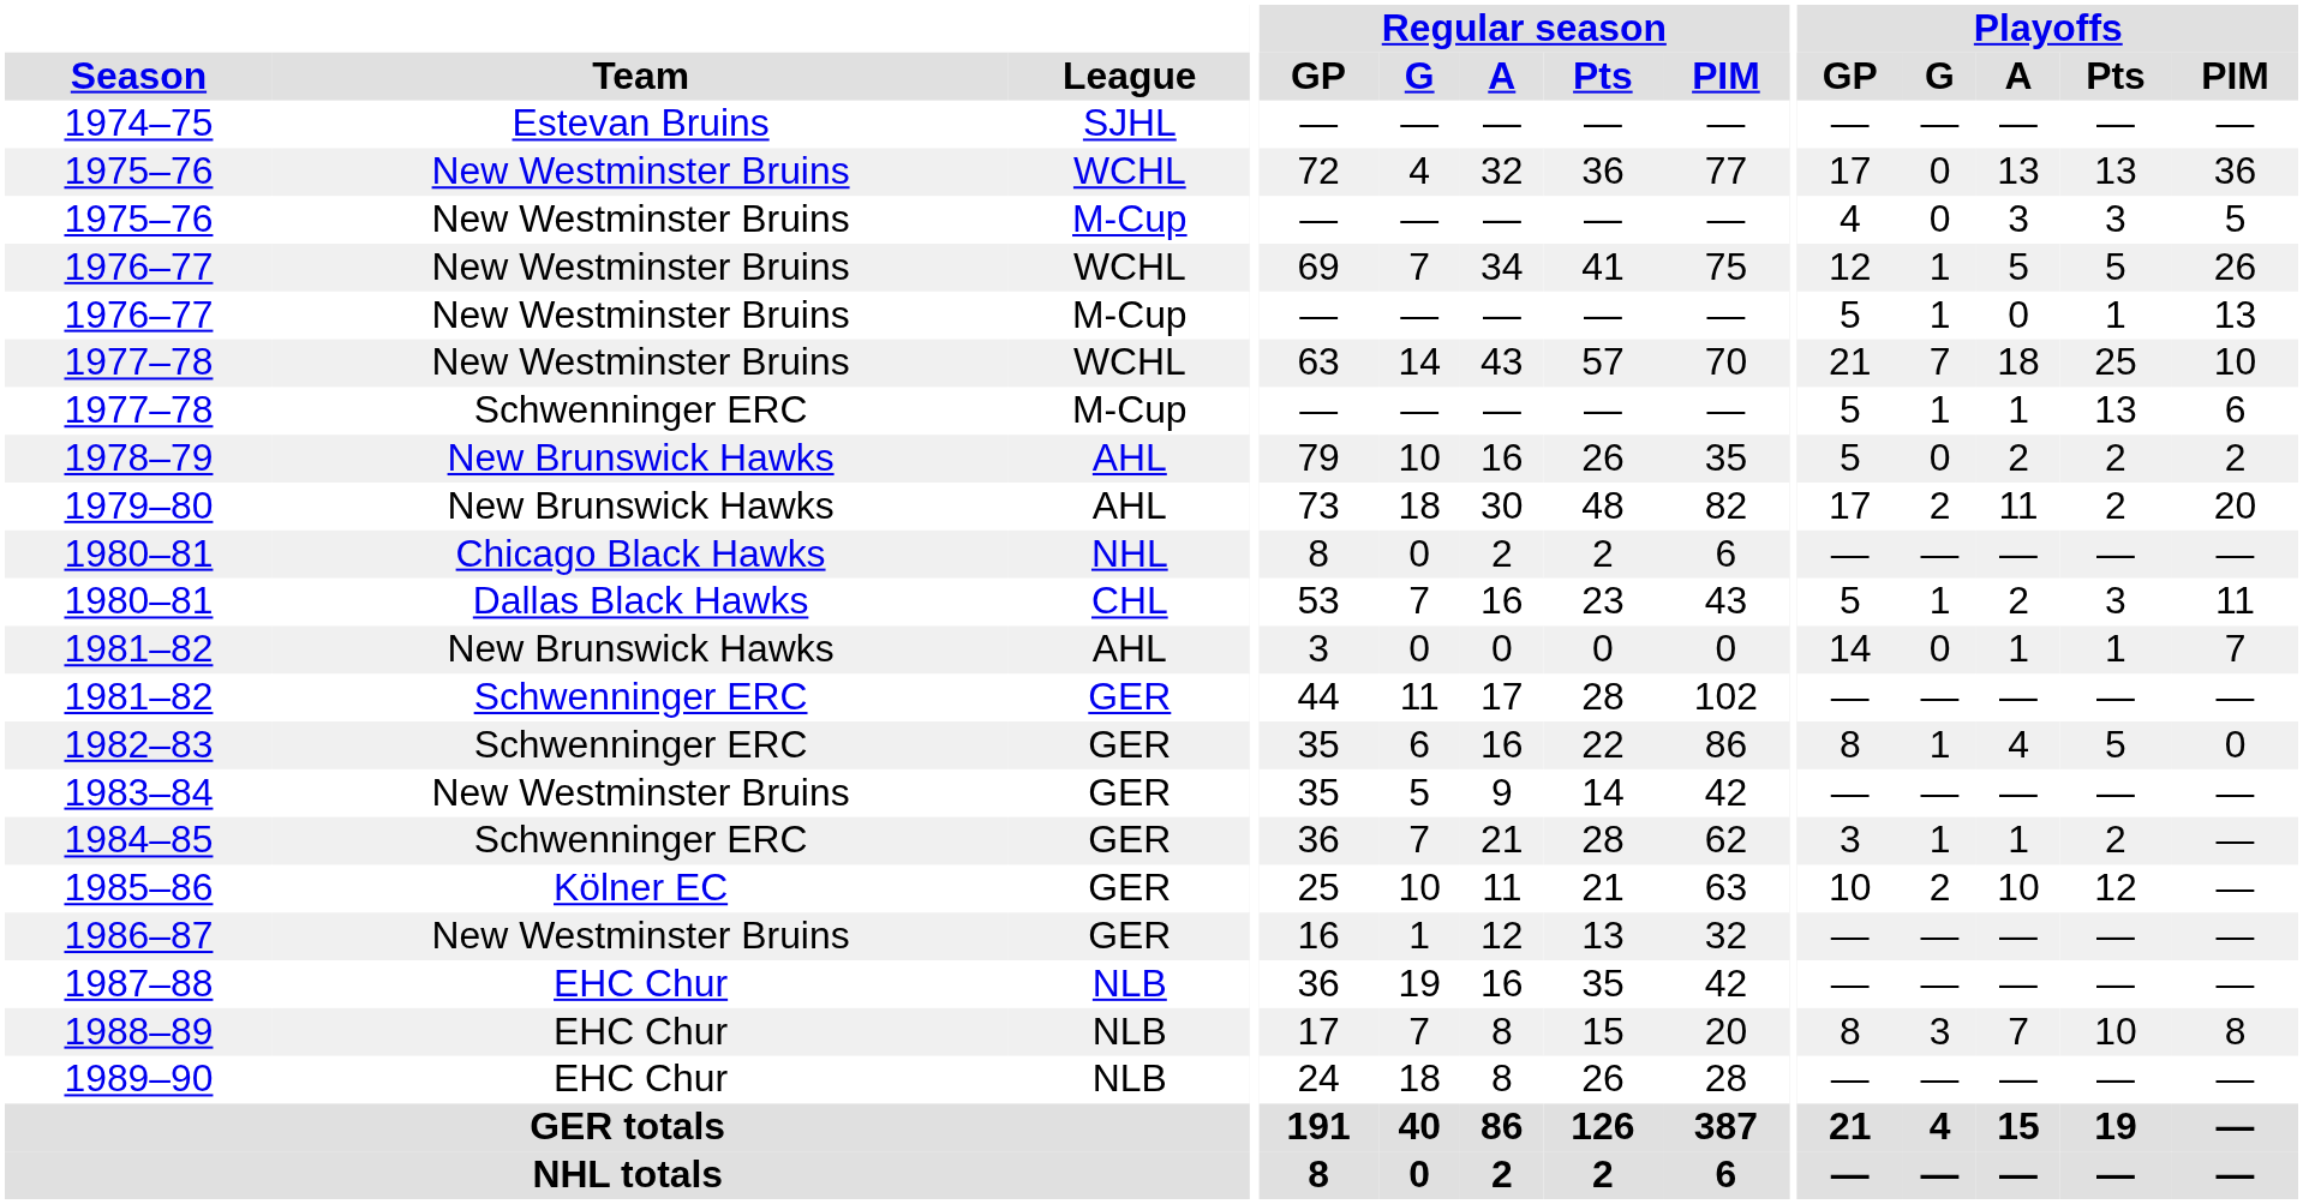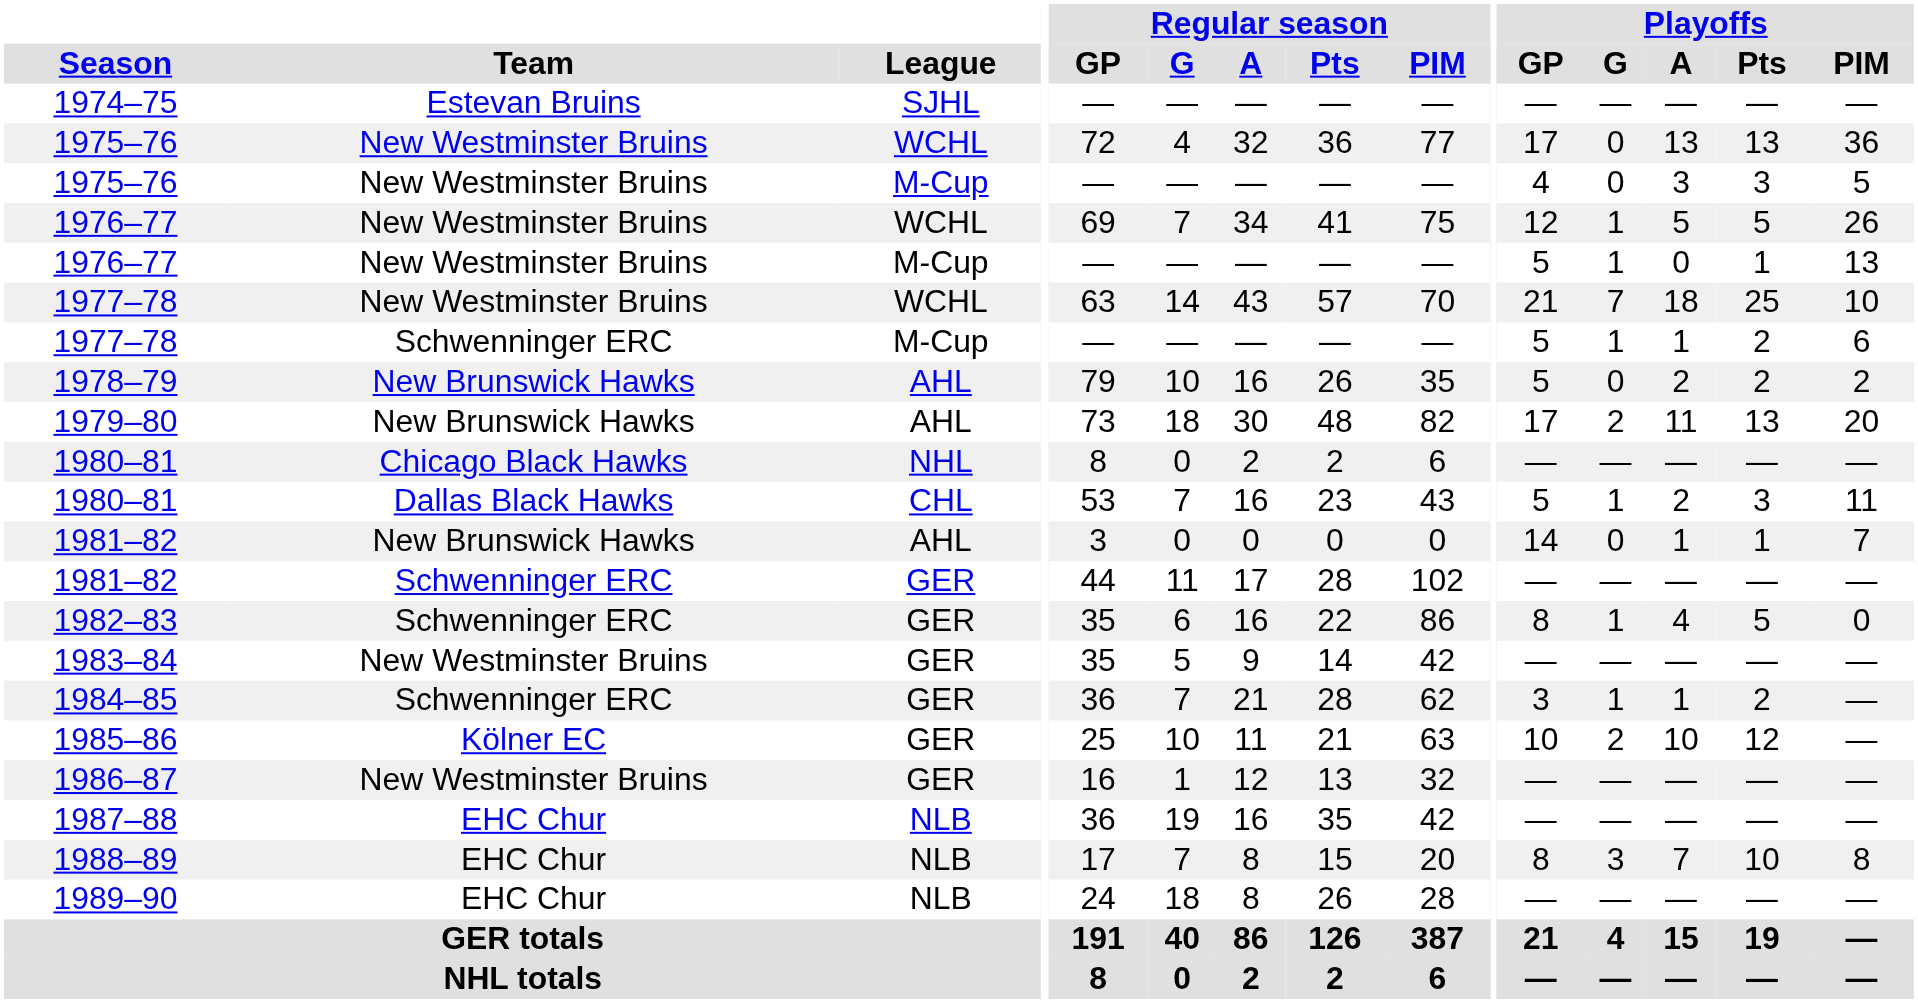 <table border="0" cellpadding="1" cellspacing="0" style="text-align:center; width:60em">
 <tr bgcolor="#e0e0e0">
 <th colspan="3" bgcolor="#ffffff"></th>
 <th rowspan="100" bgcolor="#ffffff"></th>
 <th colspan="5"><a href='#'>Regular season</a></th>
 <th rowspan="100" bgcolor="#ffffff"></th>
 <th colspan="5"><a href='#'>Playoffs</a></th>
 </tr>
 <tr bgcolor="#e0e0e0">
 <th><a href='#'>Season</a></th>
 <th>Team</th>
 <th>League</th>
 <th>GP</th>
 <th><a href='#'>G</a></th>
 <th><a href='#'>A</a></th>
 <th><a href='#'>Pts</a></th>
 <th><a href='#'>PIM</a></th>
 <th>GP</th>
 <th>G</th>
 <th>A</th>
 <th>Pts</th>
 <th>PIM</th>
 </tr>
 <tr>
 <td><a href='#'>1974–75</a></td>
 <td><a href='#'>Estevan Bruins</a></td>
 <td><a href='#'>SJHL</a></td>
 <td>—</td>
 <td>—</td>
 <td>—</td>
 <td>—</td>
 <td>—</td>
 <td>—</td>
 <td>—</td>
 <td>—</td>
 <td>—</td>
 <td>—</td>
 </tr>
 <tr bgcolor="#f0f0f0">
 <td><a href='#'>1975–76</a></td>
 <td><a href='#'>New Westminster Bruins</a></td>
 <td><a href='#'>WCHL</a></td>
 <td>72</td>
 <td>4</td>
 <td>32</td>
 <td>36</td>
 <td>77</td>
 <td>17</td>
 <td>0</td>
 <td>13</td>
 <td>13</td>
 <td>36</td>
 </tr>
 <tr>
 <td><a href='#'>1975–76</a></td>
 <td>New Westminster Bruins</td>
 <td><a href='#'>M-Cup</a></td>
 <td>—</td>
 <td>—</td>
 <td>—</td>
 <td>—</td>
 <td>—</td>
 <td>4</td>
 <td>0</td>
 <td>3</td>
 <td>3</td>
 <td>5</td>
 </tr>
 <tr bgcolor="#f0f0f0">
 <td><a href='#'>1976–77</a></td>
 <td>New Westminster Bruins</td>
 <td>WCHL</td>
 <td>69</td>
 <td>7</td>
 <td>34</td>
 <td>41</td>
 <td>75</td>
 <td>12</td>
 <td>1</td>
 <td>5</td>
 <td>5</td>
 <td>26</td>
 </tr>
 <tr>
 <td><a href='#'>1976–77</a></td>
 <td>New Westminster Bruins</td>
 <td>M-Cup</td>
 <td>—</td>
 <td>—</td>
 <td>—</td>
 <td>—</td>
 <td>—</td>
 <td>5</td>
 <td>1</td>
 <td>0</td>
 <td>1</td>
 <td>13</td>
 </tr>
 <tr bgcolor="#f0f0f0">
 <td><a href='#'>1977–78</a></td>
 <td>New Westminster Bruins</td>
 <td>WCHL</td>
 <td>63</td>
 <td>14</td>
 <td>43</td>
 <td>57</td>
 <td>70</td>
 <td>21</td>
 <td>7</td>
 <td>18</td>
 <td>25</td>
 <td>10</td>
 </tr>
 <tr>
 <td><a href='#'>1977–78</a></td>
 <td>Schwenninger ERC</td>
 <td>M-Cup</td>
 <td>—</td>
 <td>—</td>
 <td>—</td>
 <td>—</td>
 <td>—</td>
 <td>5</td>
 <td>1</td>
 <td>1</td>
-<td>13</td>
+<td>2</td>
 <td>6</td>
 </tr>
 <tr bgcolor="#f0f0f0">
 <td><a href='#'>1978–79</a></td>
 <td><a href='#'>New Brunswick Hawks</a></td>
 <td><a href='#'>AHL</a></td>
 <td>79</td>
 <td>10</td>
 <td>16</td>
 <td>26</td>
 <td>35</td>
 <td>5</td>
 <td>0</td>
 <td>2</td>
 <td>2</td>
 <td>2</td>
 </tr>
 <tr>
 <td><a href='#'>1979–80</a></td>
 <td>New Brunswick Hawks</td>
 <td>AHL</td>
 <td>73</td>
 <td>18</td>
 <td>30</td>
 <td>48</td>
 <td>82</td>
 <td>17</td>
 <td>2</td>
 <td>11</td>
-<td>2</td>
+<td>13</td>
 <td>20</td>
 </tr>
 <tr bgcolor="#f0f0f0">
 <td><a href='#'>1980–81</a></td>
 <td><a href='#'>Chicago Black Hawks</a></td>
 <td><a href='#'>NHL</a></td>
 <td>8</td>
 <td>0</td>
 <td>2</td>
 <td>2</td>
 <td>6</td>
 <td>—</td>
 <td>—</td>
 <td>—</td>
 <td>—</td>
 <td>—</td>
 </tr>
 <tr>
 <td><a href='#'>1980–81</a></td>
 <td><a href='#'>Dallas Black Hawks</a></td>
 <td><a href='#'>CHL</a></td>
 <td>53</td>
 <td>7</td>
 <td>16</td>
 <td>23</td>
 <td>43</td>
 <td>5</td>
 <td>1</td>
 <td>2</td>
 <td>3</td>
 <td>11</td>
 </tr>
 <tr bgcolor="#f0f0f0">
 <td><a href='#'>1981–82</a></td>
 <td>New Brunswick Hawks</td>
 <td>AHL</td>
 <td>3</td>
 <td>0</td>
 <td>0</td>
 <td>0</td>
 <td>0</td>
 <td>14</td>
 <td>0</td>
 <td>1</td>
 <td>1</td>
 <td>7</td>
 </tr>
 <tr>
 <td><a href='#'>1981–82</a></td>
 <td><a href='#'>Schwenninger ERC</a></td>
 <td><a href='#'>GER</a></td>
 <td>44</td>
 <td>11</td>
 <td>17</td>
 <td>28</td>
 <td>102</td>
 <td>—</td>
 <td>—</td>
 <td>—</td>
 <td>—</td>
 <td>—</td>
 </tr>
 <tr bgcolor="#f0f0f0">
 <td><a href='#'>1982–83</a></td>
 <td>Schwenninger ERC</td>
 <td>GER</td>
 <td>35</td>
 <td>6</td>
 <td>16</td>
 <td>22</td>
 <td>86</td>
 <td>8</td>
 <td>1</td>
 <td>4</td>
 <td>5</td>
 <td>0</td>
 </tr>
 <tr>
 <td><a href='#'>1983–84</a></td>
 <td>New Westminster Bruins</td>
 <td>GER</td>
 <td>35</td>
 <td>5</td>
 <td>9</td>
 <td>14</td>
 <td>42</td>
 <td>—</td>
 <td>—</td>
 <td>—</td>
 <td>—</td>
 <td>—</td>
 </tr>
 <tr bgcolor="#f0f0f0">
 <td><a href='#'>1984–85</a></td>
 <td>Schwenninger ERC</td>
 <td>GER</td>
 <td>36</td>
 <td>7</td>
 <td>21</td>
 <td>28</td>
 <td>62</td>
 <td>3</td>
 <td>1</td>
 <td>1</td>
 <td>2</td>
 <td>—</td>
 </tr>
 <tr>
 <td><a href='#'>1985–86</a></td>
 <td><a href='#'>Kölner EC</a></td>
 <td>GER</td>
 <td>25</td>
 <td>10</td>
 <td>11</td>
 <td>21</td>
 <td>63</td>
 <td>10</td>
 <td>2</td>
 <td>10</td>
 <td>12</td>
 <td>—</td>
 </tr>
 <tr bgcolor="#f0f0f0">
 <td><a href='#'>1986–87</a></td>
 <td>New Westminster Bruins</td>
 <td>GER</td>
 <td>16</td>
 <td>1</td>
 <td>12</td>
 <td>13</td>
 <td>32</td>
 <td>—</td>
 <td>—</td>
 <td>—</td>
 <td>—</td>
 <td>—</td>
 </tr>
 <tr>
 <td><a href='#'>1987–88</a></td>
 <td><a href='#'>EHC Chur</a></td>
 <td><a href='#'>NLB</a></td>
 <td>36</td>
 <td>19</td>
 <td>16</td>
 <td>35</td>
 <td>42</td>
 <td>—</td>
 <td>—</td>
 <td>—</td>
 <td>—</td>
 <td>—</td>
 </tr>
 <tr bgcolor="#f0f0f0">
 <td><a href='#'>1988–89</a></td>
 <td>EHC Chur</td>
 <td>NLB</td>
 <td>17</td>
 <td>7</td>
 <td>8</td>
 <td>15</td>
 <td>20</td>
 <td>8</td>
 <td>3</td>
 <td>7</td>
 <td>10</td>
 <td>8</td>
 </tr>
 <tr>
 <td><a href='#'>1989–90</a></td>
 <td>EHC Chur</td>
 <td>NLB</td>
 <td>24</td>
 <td>18</td>
 <td>8</td>
 <td>26</td>
 <td>28</td>
 <td>—</td>
 <td>—</td>
 <td>—</td>
 <td>—</td>
 <td>—</td>
 </tr>
 <tr bgcolor="#e0e0e0">
 <th colspan="3">GER totals</th>
 <th>191</th>
 <th>40</th>
 <th>86</th>
 <th>126</th>
 <th>387</th>
 <th>21</th>
 <th>4</th>
 <th>15</th>
 <th>19</th>
 <th>—</th>
 </tr>
 <tr bgcolor="#e0e0e0">
 <th colspan="3">NHL totals</th>
 <th>8</th>
 <th>0</th>
 <th>2</th>
 <th>2</th>
 <th>6</th>
 <th>—</th>
 <th>—</th>
 <th>—</th>
 <th>—</th>
 <th>—</th>
 </tr>
 </table>
